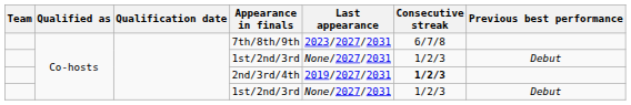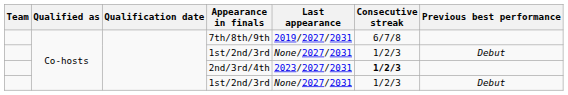 <table class="wikitable sortable" style="text-align: center;">
 <tr>
 <th>Team</th>
 <th>Qualified as</th>
 <th>Qualification date</th>
 <th data-sort-type="number">Appearance<br>in finals</th>
 <th>Last<br>appearance</th>
 <th>Consecutive<br>streak</th>
 <th>Previous best performance</th>
 </tr>
 <tr>
 <td align=left></td>
 <td rowspan=4>Co-hosts</td>
 <td rowspan=4></td>
 <td>7th/8th/9th</td>
-<td><a href='#'>2023</a>/<a href='#'>2027</a>/<a href='#'>2031</a></td>
+<td><a href='#'>2019</a>/<a href='#'>2027</a>/<a href='#'>2031</a></td>
 <td>6/7/8</td>
 <td></td>
 </tr>
 <tr>
 <td align=left></td>
 <td>1st/2nd/3rd</td>
 <td><em>None</em>/<a href='#'>2027</a>/<a href='#'>2031</a></td>
 <td>1/2/3</td>
 <td><em>Debut</em></td>
 </tr>
 <tr>
 <td align=left></td>
 <td>2nd/3rd/4th</td>
-<td><a href='#'>2019</a>/<a href='#'>2027</a>/<a href='#'>2031</a></td>
+<td><a href='#'>2023</a>/<a href='#'>2027</a>/<a href='#'>2031</a></td>
 <td><strong>1/2/3</strong></td>
 <td></td>
 </tr>
 <tr>
 <td align=left></td>
 <td>1st/2nd/3rd</td>
 <td><em>None</em>/<a href='#'>2027</a>/<a href='#'>2031</a></td>
 <td>1/2/3</td>
 <td><em>Debut</em></td>
 </tr>
 </table>
